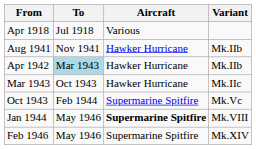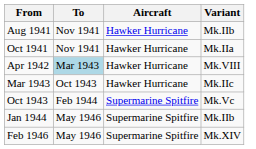 <table class="wikitable">
 <tr>
 <th>From</th>
 <th>To</th>
 <th>Aircraft</th>
 <th>Variant</th>
 </tr>
 <tr>
-<td>Apr 1918</td>
-<td>Jul 1918</td>
-<td>Various</td>
-<td></td>
-</tr>
-<tr>
 <td>Aug 1941</td>
 <td>Nov 1941</td>
 <td><a href='#'>Hawker Hurricane</a></td>
 <td>Mk.IIb</td>
 </tr>
 <tr>
+<td>Oct 1941</td>
+<td>Nov 1941</td>
+<td>Hawker Hurricane</td>
+<td>Mk.IIa</td>
+</tr>
+<tr>
 <td>Apr 1942</td>
 <td style="background: lightblue;">Mar 1943</td>
 <td>Hawker Hurricane</td>
-<td>Mk.IIb</td>
+<td>Mk.VIII</td>
 </tr>
 <tr>
 <td>Mar 1943</td>
 <td>Oct 1943</td>
 <td>Hawker Hurricane</td>
 <td>Mk.IIc</td>
 </tr>
 <tr>
 <td>Oct 1943</td>
 <td>Feb 1944</td>
 <td><a href='#'>Supermarine Spitfire</a></td>
 <td>Mk.Vc</td>
 </tr>
 <tr>
 <td>Jan 1944</td>
 <td>May 1946</td>
-<td><strong>Supermarine Spitfire</strong></td>
-<td>Mk.VIII</td>
+<td>Supermarine Spitfire</td>
+<td>Mk.IIb</td>
 </tr>
 <tr>
 <td>Feb 1946</td>
 <td>May 1946</td>
 <td>Supermarine Spitfire</td>
 <td>Mk.XIV</td>
 </tr>
 </table>
